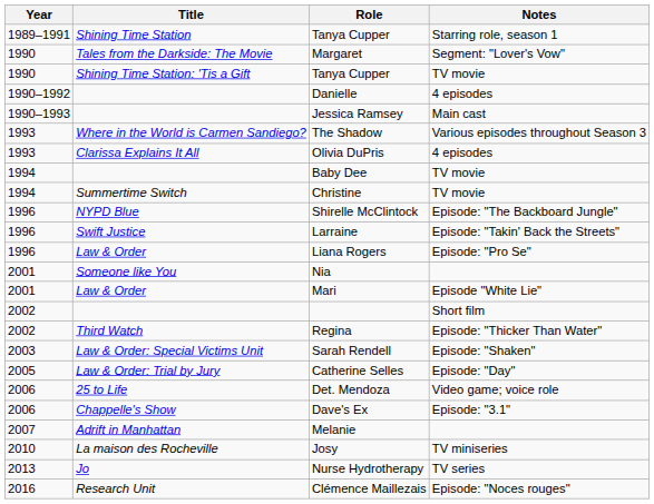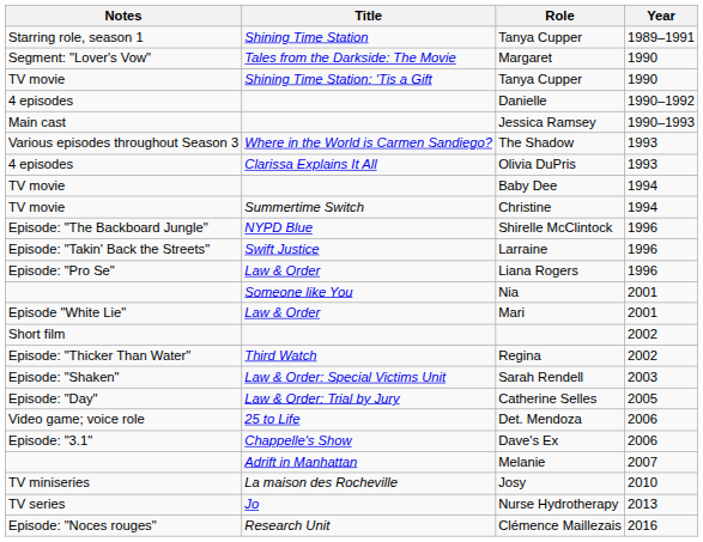 <table class="wikitable sortable">
 <tr>
-<th>Year</th>
+<th class="unsortable">Notes</th>
 <th>Title</th>
 <th>Role</th>
-<th class="unsortable">Notes</th>
+<th>Year</th>
 </tr>
 <tr>
-<td>1989–1991</td>
+<td>Starring role, season 1</td>
 <td><em><a href='#'>Shining Time Station</a></em></td>
 <td>Tanya Cupper</td>
-<td>Starring role, season 1</td>
+<td>1989–1991</td>
 </tr>
 <tr>
-<td>1990</td>
+<td>Segment: "Lover's Vow"</td>
 <td><em><a href='#'>Tales from the Darkside: The Movie</a></em></td>
 <td>Margaret</td>
-<td>Segment: "Lover's Vow"</td>
+<td>1990</td>
 </tr>
 <tr>
-<td>1990</td>
+<td>TV movie</td>
 <td><em><a href='#'>Shining Time Station: 'Tis a Gift</a></em></td>
 <td>Tanya Cupper</td>
-<td>TV movie</td>
+<td>1990</td>
 </tr>
 <tr>
-<td>1990–1992</td>
+<td>4 episodes</td>
 <td><em></em></td>
 <td>Danielle</td>
-<td>4 episodes</td>
+<td>1990–1992</td>
 </tr>
 <tr>
-<td>1990–1993</td>
+<td>Main cast</td>
 <td><em></em></td>
 <td>Jessica Ramsey</td>
-<td>Main cast</td>
+<td>1990–1993</td>
 </tr>
 <tr>
-<td>1993</td>
+<td>Various episodes throughout Season 3</td>
 <td><em><a href='#'>Where in the World is Carmen Sandiego?</a></em></td>
 <td>The Shadow</td>
-<td>Various episodes throughout Season 3</td>
+<td>1993</td>
 </tr>
 <tr>
-<td>1993</td>
+<td>4 episodes</td>
 <td><em><a href='#'>Clarissa Explains It All</a></em></td>
 <td>Olivia DuPris</td>
-<td>4 episodes</td>
+<td>1993</td>
 </tr>
 <tr>
-<td>1994</td>
+<td>TV movie</td>
 <td><em></em></td>
 <td>Baby Dee</td>
-<td>TV movie</td>
+<td>1994</td>
 </tr>
 <tr>
-<td>1994</td>
+<td>TV movie</td>
 <td><em>Summertime Switch</em></td>
 <td>Christine</td>
-<td>TV movie</td>
+<td>1994</td>
 </tr>
 <tr>
-<td>1996</td>
+<td>Episode: "The Backboard Jungle"</td>
 <td><em><a href='#'>NYPD Blue</a></em></td>
 <td>Shirelle McClintock</td>
-<td>Episode: "The Backboard Jungle"</td>
+<td>1996</td>
 </tr>
 <tr>
-<td>1996</td>
+<td>Episode: "Takin' Back the Streets"</td>
 <td><em><a href='#'>Swift Justice</a></em></td>
 <td>Larraine</td>
-<td>Episode: "Takin' Back the Streets"</td>
+<td>1996</td>
 </tr>
 <tr>
-<td>1996</td>
+<td>Episode: "Pro Se"</td>
 <td><em><a href='#'>Law & Order</a></em></td>
 <td>Liana Rogers</td>
-<td>Episode: "Pro Se"</td>
+<td>1996</td>
 </tr>
 <tr>
-<td>2001</td>
+<td></td>
 <td><em><a href='#'>Someone like You</a></em></td>
 <td>Nia</td>
-<td></td>
+<td>2001</td>
 </tr>
 <tr>
-<td>2001</td>
+<td>Episode "White Lie"</td>
 <td><em><a href='#'>Law & Order</a></em></td>
 <td>Mari</td>
-<td>Episode "White Lie"</td>
+<td>2001</td>
 </tr>
 <tr>
-<td>2002</td>
+<td>Short film</td>
 <td><em></em></td>
 <td></td>
-<td>Short film</td>
+<td>2002</td>
 </tr>
 <tr>
-<td>2002</td>
+<td>Episode: "Thicker Than Water"</td>
 <td><em><a href='#'>Third Watch</a></em></td>
 <td>Regina</td>
-<td>Episode: "Thicker Than Water"</td>
+<td>2002</td>
 </tr>
 <tr>
-<td>2003</td>
+<td>Episode: "Shaken"</td>
 <td><em><a href='#'>Law & Order: Special Victims Unit</a></em></td>
 <td>Sarah Rendell</td>
-<td>Episode: "Shaken"</td>
+<td>2003</td>
 </tr>
 <tr>
-<td>2005</td>
+<td>Episode: "Day"</td>
 <td><em><a href='#'>Law & Order: Trial by Jury</a></em></td>
 <td>Catherine Selles</td>
-<td>Episode: "Day"</td>
+<td>2005</td>
 </tr>
 <tr>
-<td>2006</td>
+<td>Video game; voice role</td>
 <td><em><a href='#'>25 to Life</a></em></td>
 <td>Det. Mendoza</td>
-<td>Video game; voice role</td>
+<td>2006</td>
 </tr>
 <tr>
-<td>2006</td>
+<td>Episode: "3.1"</td>
 <td><em><a href='#'>Chappelle's Show</a></em></td>
 <td>Dave's Ex</td>
-<td>Episode: "3.1"</td>
+<td>2006</td>
 </tr>
 <tr>
-<td>2007</td>
+<td></td>
 <td><em><a href='#'>Adrift in Manhattan</a></em></td>
 <td>Melanie</td>
-<td></td>
+<td>2007</td>
 </tr>
 <tr>
-<td>2010</td>
+<td>TV miniseries</td>
 <td><em>La maison des Rocheville</em></td>
 <td>Josy</td>
-<td>TV miniseries</td>
+<td>2010</td>
 </tr>
 <tr>
-<td>2013</td>
+<td>TV series</td>
 <td><em><a href='#'>Jo</a></em></td>
 <td>Nurse Hydrotherapy</td>
-<td>TV series</td>
+<td>2013</td>
 </tr>
 <tr>
-<td>2016</td>
+<td>Episode: "Noces rouges"</td>
 <td><em>Research Unit</em></td>
 <td>Clémence Maillezais</td>
-<td>Episode: "Noces rouges"</td>
+<td>2016</td>
 </tr>
 </table>
